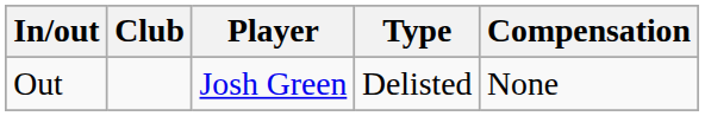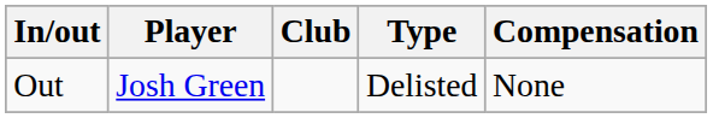 <table class="wikitable plainrowheaders">
 <tr>
 <th scope="col"><strong>In/out</strong></th>
+<th scope="col"><strong>Player</strong></th>
 <th scope="col"><strong>Club</strong></th>
-<th scope="col"><strong>Player</strong></th>
 <th scope="col"><strong>Type</strong></th>
 <th scope="col"><strong>Compensation</strong></th>
 </tr>
 <tr>
 <td>Out</td>
+<td><a href='#'>Josh Green</a></td>
 <td></td>
-<td><a href='#'>Josh Green</a></td>
 <td>Delisted</td>
 <td>None</td>
 </tr>
 </table>
